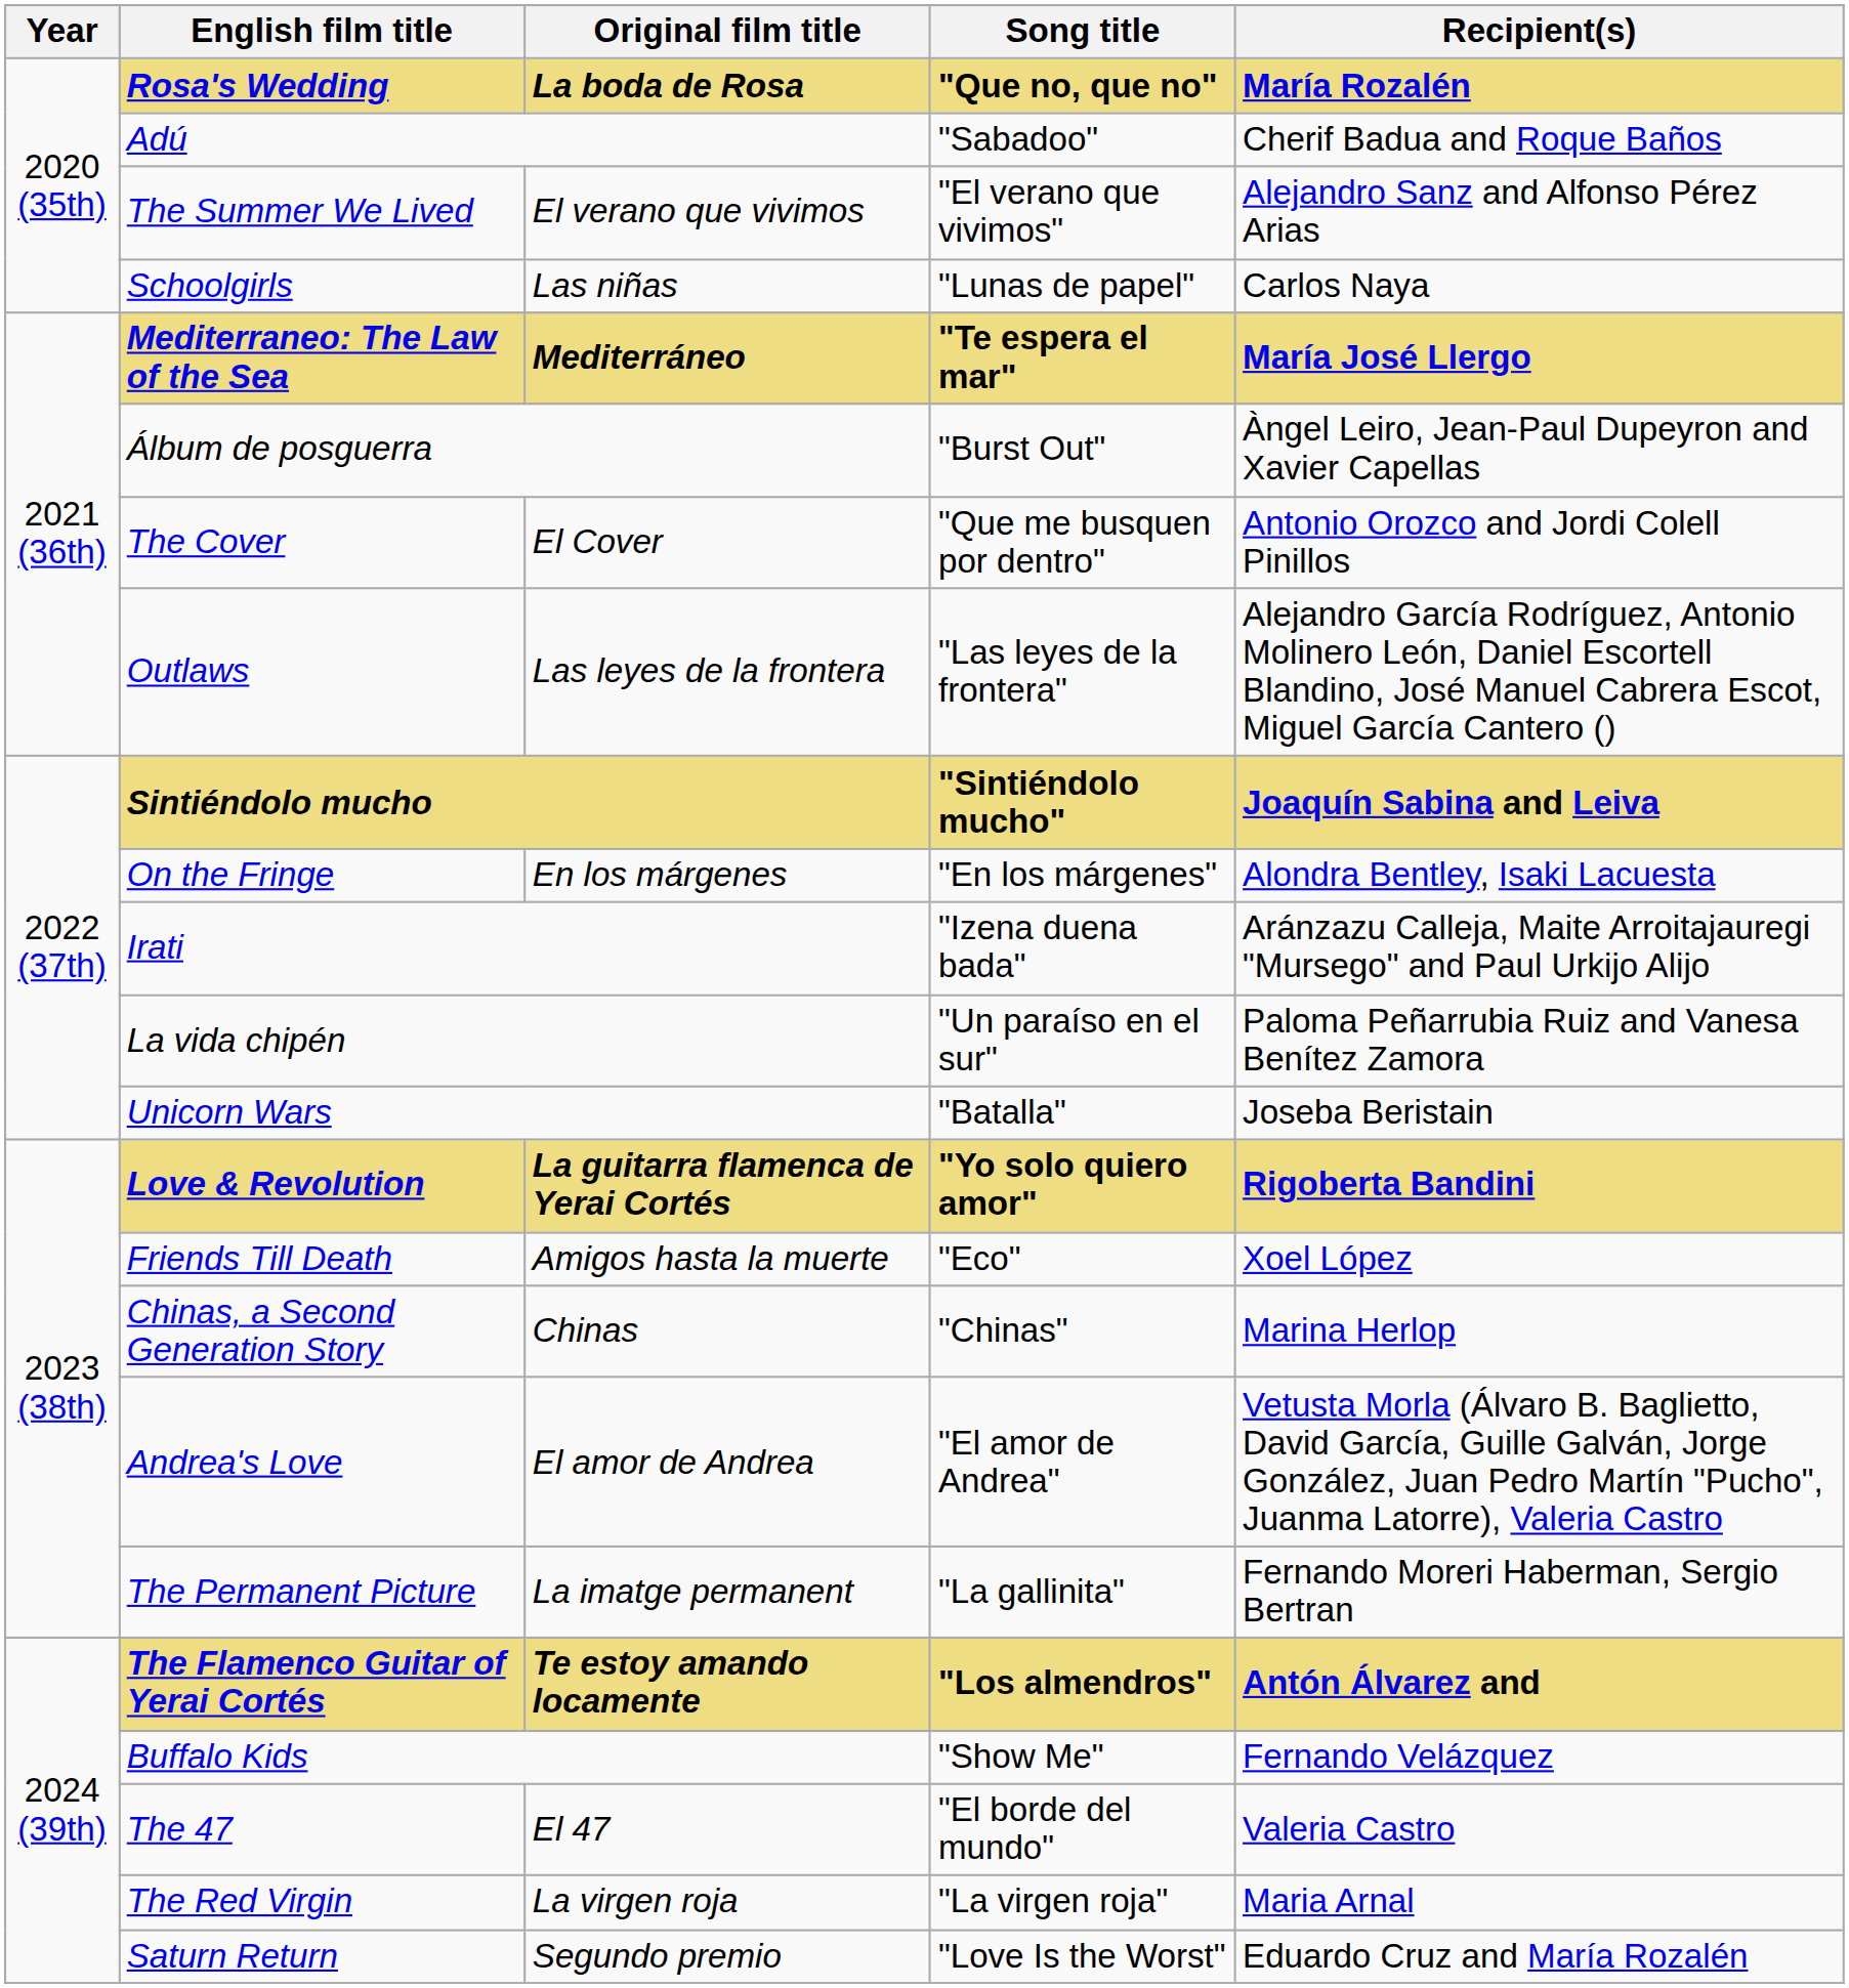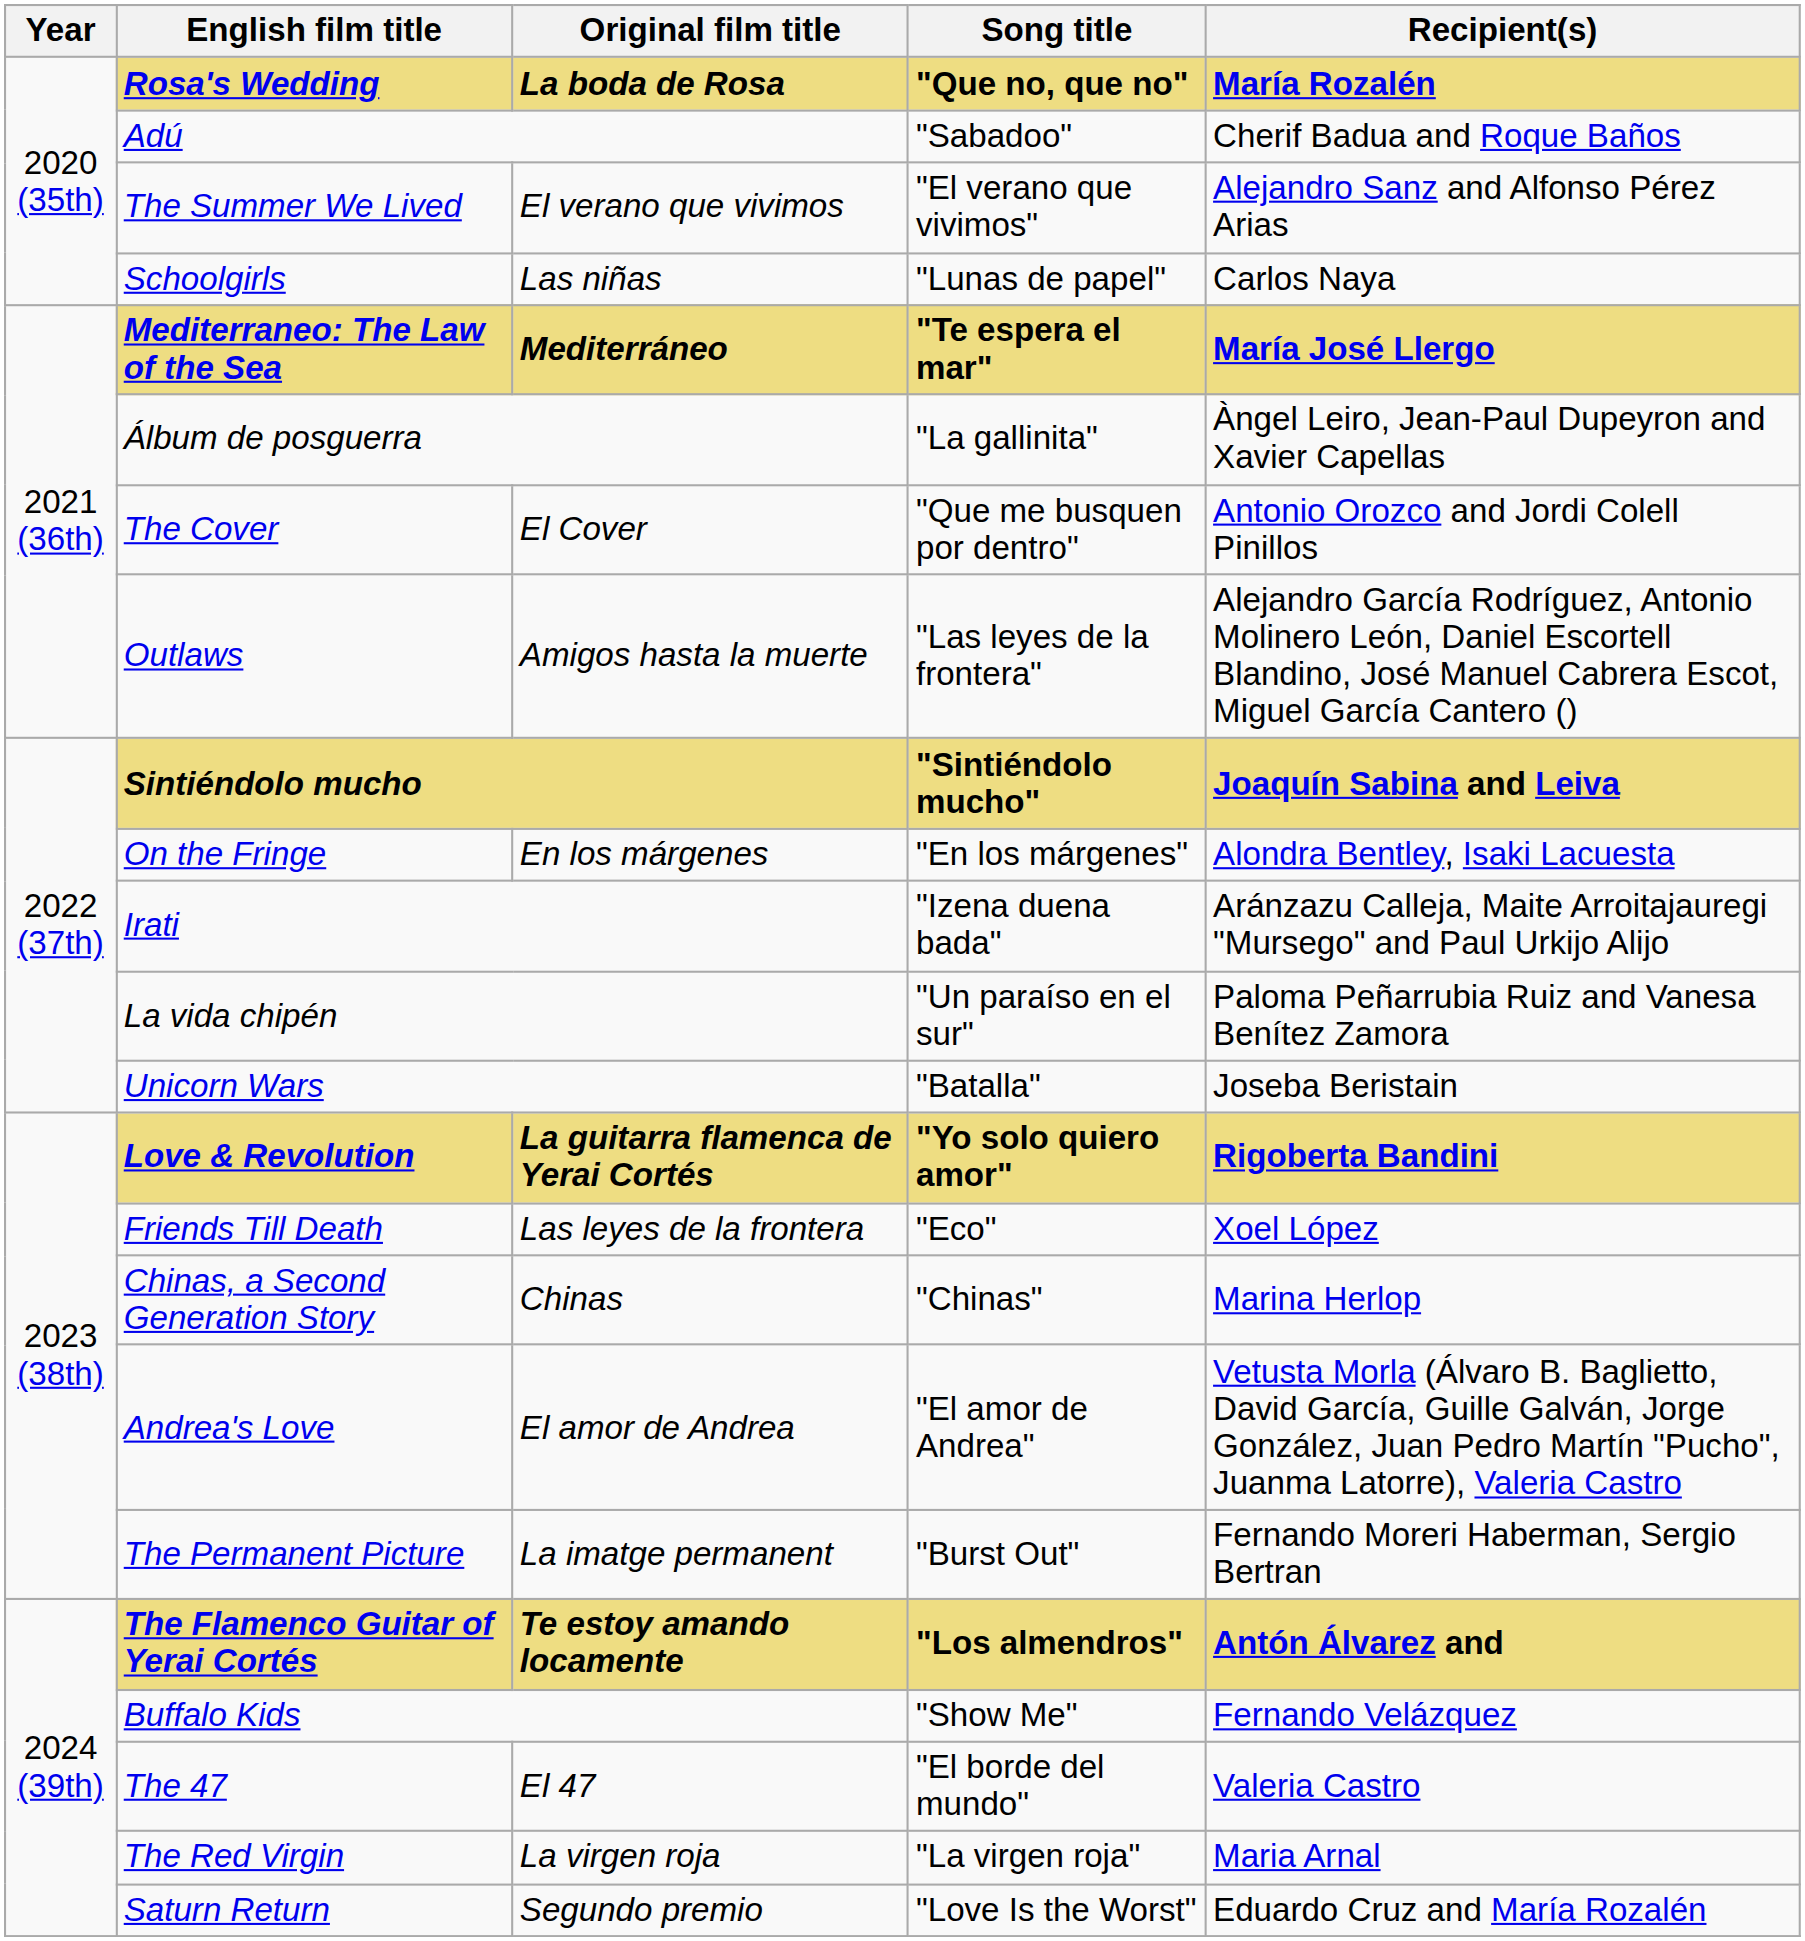 <table class="wikitable sortable" style="text-align:left;"style="width:95%">
 <tr>
 <th scope="col" style="width:5%;">Year</th>
 <th scope="col" style="width:20%;">English film title</th>
 <th scope="col" style="width:20%;">Original film title</th>
 <th scope="col" style="width:15%;">Song title</th>
 <th scope="col" style="width:30%;">Recipient(s)</th>
 </tr>
 <tr>
 <td rowspan="4" style="text-align:center;">2020<br><a href='#'>(35th)</a><br></td>
 <td style="background:#eedd82;"><strong><em><a href='#'>Rosa's Wedding</a></em></strong></td>
 <td style="background:#eedd82;"><strong><em>La boda de Rosa</em></strong></td>
 <td style="background:#eedd82;"><strong>"Que no, que no"</strong></td>
 <td style="background:#eedd82;"><strong><a href='#'>María Rozalén</a></strong></td>
 </tr>
 <tr>
 <td colspan="2"><em><a href='#'>Adú</a></em></td>
 <td>"Sabadoo"</td>
 <td>Cherif Badua and <a href='#'>Roque Baños</a></td>
 </tr>
 <tr>
 <td><em><a href='#'>The Summer We Lived</a></em></td>
 <td><em>El verano que vivimos</em></td>
 <td>"El verano que vivimos"</td>
 <td><a href='#'>Alejandro Sanz</a> and Alfonso Pérez Arias</td>
 </tr>
 <tr>
 <td><em><a href='#'>Schoolgirls</a></em></td>
 <td><em>Las niñas</em></td>
 <td>"Lunas de papel"</td>
 <td>Carlos Naya</td>
 </tr>
 <tr>
 <td rowspan="4" style="text-align:center;">2021<br><a href='#'>(36th)</a><br></td>
 <td style="background:#eedd82;"><strong><em><a href='#'>Mediterraneo: The Law of the Sea</a></em></strong></td>
 <td style="background:#eedd82;"><strong><em>Mediterráneo</em></strong></td>
 <td style="background:#eedd82;"><strong>"Te espera el mar"</strong></td>
 <td style="background:#eedd82;"><strong><a href='#'>María José Llergo</a></strong></td>
 </tr>
 <tr>
 <td colspan="2"><em>Álbum de posguerra</em></td>
-<td>"Burst Out"</td>
+<td>"La gallinita"</td>
 <td>Àngel Leiro, Jean-Paul Dupeyron and Xavier Capellas</td>
 </tr>
 <tr>
 <td><em><a href='#'>The Cover</a></em></td>
 <td><em>El Cover</em></td>
 <td>"Que me busquen por dentro"</td>
 <td><a href='#'>Antonio Orozco</a> and Jordi Colell Pinillos</td>
 </tr>
 <tr>
 <td><em><a href='#'>Outlaws</a></em></td>
-<td><em>Las leyes de la frontera</em></td>
+<td><em>Amigos hasta la muerte</em></td>
 <td>"Las leyes de la frontera"</td>
 <td>Alejandro García Rodríguez, Antonio Molinero León, Daniel Escortell Blandino, José Manuel Cabrera Escot, Miguel García Cantero ()</td>
 </tr>
 <tr>
 <td rowspan="5" style="text-align:center;">2022<br><a href='#'>(37th)</a><br></td>
 <td colspan="2" style="background:#eedd82;"><strong><em>Sintiéndolo mucho</em></strong></td>
 <td style="background:#eedd82;"><strong>"Sintiéndolo mucho"</strong></td>
 <td style="background:#eedd82;"><strong><a href='#'>Joaquín Sabina</a> and <a href='#'>Leiva</a></strong></td>
 </tr>
 <tr>
 <td><em><a href='#'>On the Fringe</a></em></td>
 <td><em>En los márgenes</em></td>
 <td>"En los márgenes"</td>
 <td><a href='#'>Alondra Bentley</a>, <a href='#'>Isaki Lacuesta</a></td>
 </tr>
 <tr>
 <td colspan="2"><em><a href='#'>Irati</a></em></td>
 <td>"Izena duena bada"</td>
 <td>Aránzazu Calleja, Maite Arroitajauregi "Mursego" and Paul Urkijo Alijo</td>
 </tr>
 <tr>
 <td colspan="2"><em>La vida chipén</em></td>
 <td>"Un paraíso en el sur"</td>
 <td>Paloma Peñarrubia Ruiz and Vanesa Benítez Zamora</td>
 </tr>
 <tr>
 <td colspan="2"><em><a href='#'>Unicorn Wars</a></em></td>
 <td>"Batalla"</td>
 <td>Joseba Beristain</td>
 </tr>
 <tr>
 <td rowspan="5" style="text-align:center;">2023<br><a href='#'>(38th)</a><br></td>
 <td style="background:#eedd82;"><strong><em><a href='#'>Love & Revolution</a></em></strong></td>
 <td style="background:#eedd82;"><strong><em>La guitarra flamenca de Yerai Cortés</em></strong></td>
 <td style="background:#eedd82;"><strong>"Yo solo quiero amor"</strong></td>
 <td style="background:#eedd82;"><strong><a href='#'>Rigoberta Bandini</a></strong></td>
 </tr>
 <tr>
 <td><em><a href='#'>Friends Till Death</a></em></td>
-<td><em>Amigos hasta la muerte</em></td>
+<td><em>Las leyes de la frontera</em></td>
 <td>"Eco"</td>
 <td><a href='#'>Xoel López</a></td>
 </tr>
 <tr>
 <td><em><a href='#'>Chinas, a Second Generation Story</a></em></td>
 <td><em>Chinas</em></td>
 <td>"Chinas"</td>
 <td><a href='#'>Marina Herlop</a></td>
 </tr>
 <tr>
 <td><em><a href='#'>Andrea's Love</a></em></td>
 <td><em>El amor de Andrea</em></td>
 <td>"El amor de Andrea"</td>
 <td><a href='#'>Vetusta Morla</a> (Álvaro B. Baglietto, David García, Guille Galván, Jorge González, Juan Pedro Martín "Pucho", Juanma Latorre), <a href='#'>Valeria Castro</a></td>
 </tr>
 <tr>
 <td><em><a href='#'>The Permanent Picture</a></em></td>
 <td><em>La imatge permanent</em></td>
-<td>"La gallinita"</td>
+<td>"Burst Out"</td>
 <td>Fernando Moreri Haberman, Sergio Bertran</td>
 </tr>
 <tr>
 <td rowspan="5" style="text-align:center;">2024<br><a href='#'>(39th)</a><br></td>
 <td style="background:#eedd82;"><strong><em><a href='#'>The Flamenco Guitar of Yerai Cortés</a></em></strong></td>
 <td style="background:#eedd82;"><strong><em>Te estoy amando locamente</em></strong></td>
 <td style="background:#eedd82;"><strong>"Los almendros"</strong></td>
 <td style="background:#eedd82;"><strong><a href='#'>Antón Álvarez</a> and </strong></td>
 </tr>
 <tr>
 <td colspan="2"><em><a href='#'>Buffalo Kids</a></em></td>
 <td>"Show Me"</td>
 <td><a href='#'>Fernando Velázquez</a></td>
 </tr>
 <tr>
 <td><em><a href='#'>The 47</a></em></td>
 <td><em>El 47</em></td>
 <td>"El borde del mundo"</td>
 <td><a href='#'>Valeria Castro</a></td>
 </tr>
 <tr>
 <td><em><a href='#'>The Red Virgin</a></em></td>
 <td><em>La virgen roja</em></td>
 <td>"La virgen roja"</td>
 <td><a href='#'>Maria Arnal</a></td>
 </tr>
 <tr>
 <td><em><a href='#'>Saturn Return</a></em></td>
 <td><em>Segundo premio</em></td>
 <td>"Love Is the Worst"</td>
 <td>Eduardo Cruz and <a href='#'>María Rozalén</a></td>
 </tr>
 <tr>
 </tr>
 </table>
